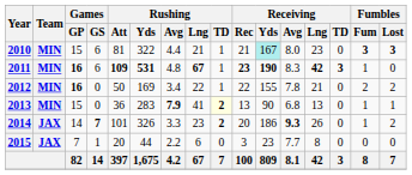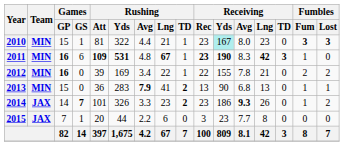 <table class="wikitable" style="text-align: center;">
 <tr>
 <th rowspan="2">Year</th>
 <th rowspan="2">Team</th>
 <th colspan="2">Games</th>
 <th colspan="5">Rushing</th>
 <th colspan="5">Receiving</th>
 <th colspan="2">Fumbles</th>
 </tr>
 <tr>
 <th>GP</th>
 <th>GS</th>
 <th>Att</th>
 <th>Yds</th>
 <th>Avg</th>
 <th>Lng</th>
 <th>TD</th>
 <th>Rec</th>
 <th>Yds</th>
 <th>Avg</th>
 <th>Lng</th>
 <th>TD</th>
 <th>Fum</th>
 <th>Lost</th>
 </tr>
 <tr>
 <th><a href='#'>2010</a></th>
 <th><a href='#'>MIN</a></th>
 <td>15</td>
-<td>6</td>
+<td>1</td>
 <td>81</td>
 <td>322</td>
 <td>4.4</td>
 <td>21</td>
 <td>1</td>
-<td>21</td>
+<td>23</td>
 <td style="background: paleturquoise;">167</td>
 <td>8.0</td>
 <td>23</td>
 <td>0</td>
 <td><strong>3</strong></td>
 <td><strong>3</strong></td>
 </tr>
 <tr>
 <th><a href='#'>2011</a></th>
 <th><a href='#'>MIN</a></th>
 <td><strong>16</strong></td>
 <td>6</td>
 <td><strong>109</strong></td>
 <td><strong>531</strong></td>
 <td>4.8</td>
 <td><strong>67</strong></td>
 <td>1</td>
 <td><strong>23</strong></td>
 <td><strong>190</strong></td>
 <td>8.3</td>
 <td><strong>42</strong></td>
 <td><strong>3</strong></td>
 <td>1</td>
 <td>0</td>
 </tr>
 <tr>
 <th><a href='#'>2012</a></th>
 <th><a href='#'>MIN</a></th>
 <td><strong>16</strong></td>
 <td>0</td>
-<td>50</td>
+<td>39</td>
 <td>169</td>
 <td>3.4</td>
 <td>22</td>
 <td>1</td>
 <td>22</td>
 <td>155</td>
 <td>7.8</td>
 <td>21</td>
 <td>0</td>
 <td>2</td>
 <td>2</td>
 </tr>
 <tr>
 <th><a href='#'>2013</a></th>
 <th><a href='#'>MIN</a></th>
 <td>15</td>
 <td>0</td>
 <td>36</td>
 <td>283</td>
 <td><strong>7.9</strong></td>
 <td>41</td>
-<td style="background: lightyellow;"><strong>2</strong></td>
+<td><strong>2</strong></td>
 <td>13</td>
 <td>90</td>
 <td>6.8</td>
 <td>13</td>
 <td>0</td>
 <td>1</td>
 <td>1</td>
 </tr>
 <tr>
 <th><a href='#'>2014</a></th>
 <th><a href='#'>JAX</a></th>
 <td>14</td>
 <td><strong>7</strong></td>
 <td>101</td>
 <td>326</td>
 <td>3.3</td>
 <td>23</td>
 <td><strong>2</strong></td>
-<td>20</td>
+<td>23</td>
 <td>186</td>
 <td><strong>9.3</strong></td>
 <td>26</td>
 <td>0</td>
 <td>1</td>
 <td>2</td>
 </tr>
 <tr>
 <th><a href='#'>2015</a></th>
 <th><a href='#'>JAX</a></th>
 <td>7</td>
 <td>1</td>
 <td>20</td>
 <td>44</td>
 <td>2.2</td>
 <td>6</td>
 <td>0</td>
 <td>3</td>
 <td>23</td>
 <td>7.7</td>
 <td>8</td>
 <td>0</td>
 <td>0</td>
 <td>0</td>
 </tr>
 <tr>
 <th colspan="2"></th>
 <th>82</th>
 <th>14</th>
 <th>397</th>
 <th>1,675</th>
 <th>4.2</th>
 <th>67</th>
 <th>7</th>
 <th>100</th>
 <th>809</th>
 <th>8.1</th>
 <th>42</th>
 <th>3</th>
 <th>8</th>
 <th>7</th>
 </tr>
 <tr>
 </tr>
 </table>
